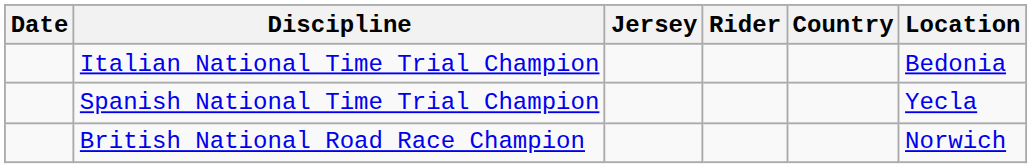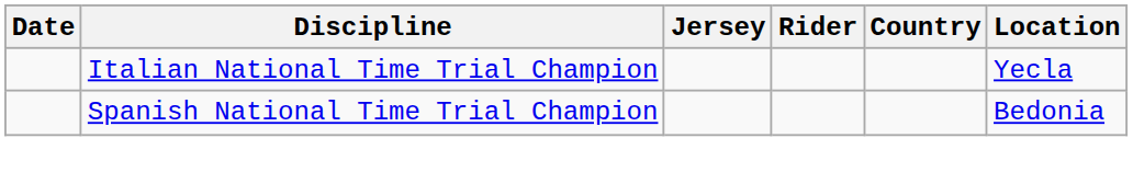 <table class="wikitable">
 <tr>
 <th>Date</th>
 <th>Discipline</th>
 <th>Jersey</th>
 <th>Rider</th>
 <th>Country</th>
 <th>Location</th>
 </tr>
 <tr>
 <td></td>
 <td><a href='#'>Italian National Time Trial Champion</a></td>
 <td></td>
 <td></td>
 <td></td>
-<td><a href='#'>Bedonia</a></td>
+<td><a href='#'>Yecla</a></td>
 </tr>
 <tr>
 <td></td>
 <td><a href='#'>Spanish National Time Trial Champion</a></td>
 <td></td>
 <td></td>
 <td></td>
-<td><a href='#'>Yecla</a></td>
-</tr>
-<tr>
-<td></td>
-<td><a href='#'>British National Road Race Champion</a></td>
-<td></td>
-<td></td>
-<td></td>
-<td><a href='#'>Norwich</a></td>
+<td><a href='#'>Bedonia</a></td>
 </tr>
 </table>
